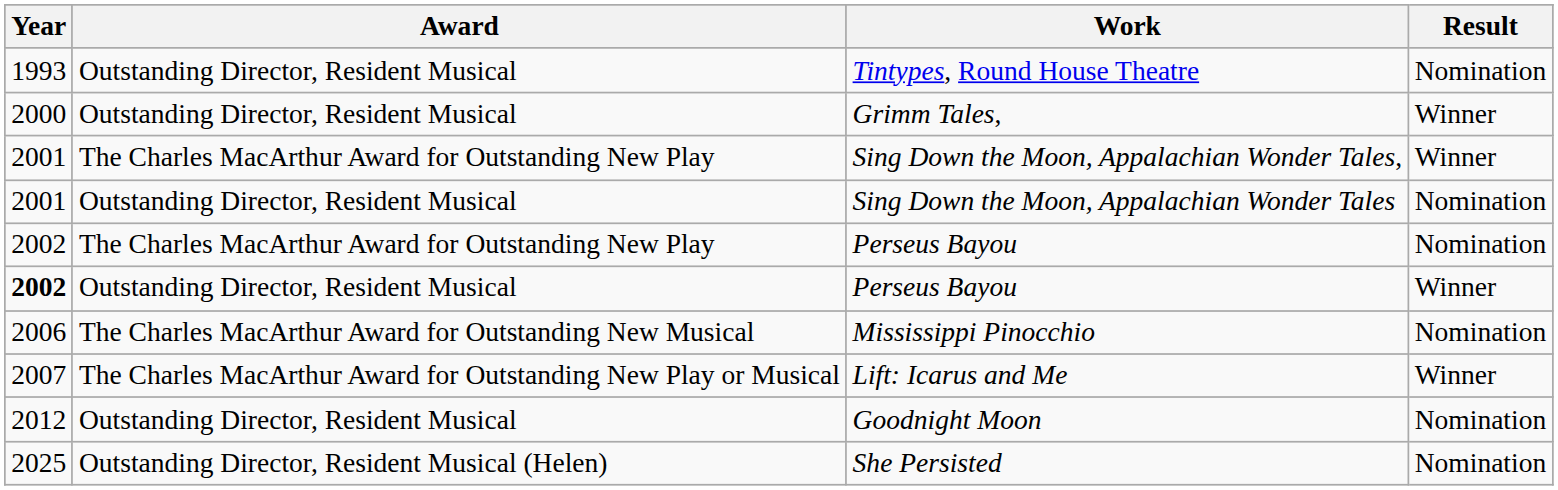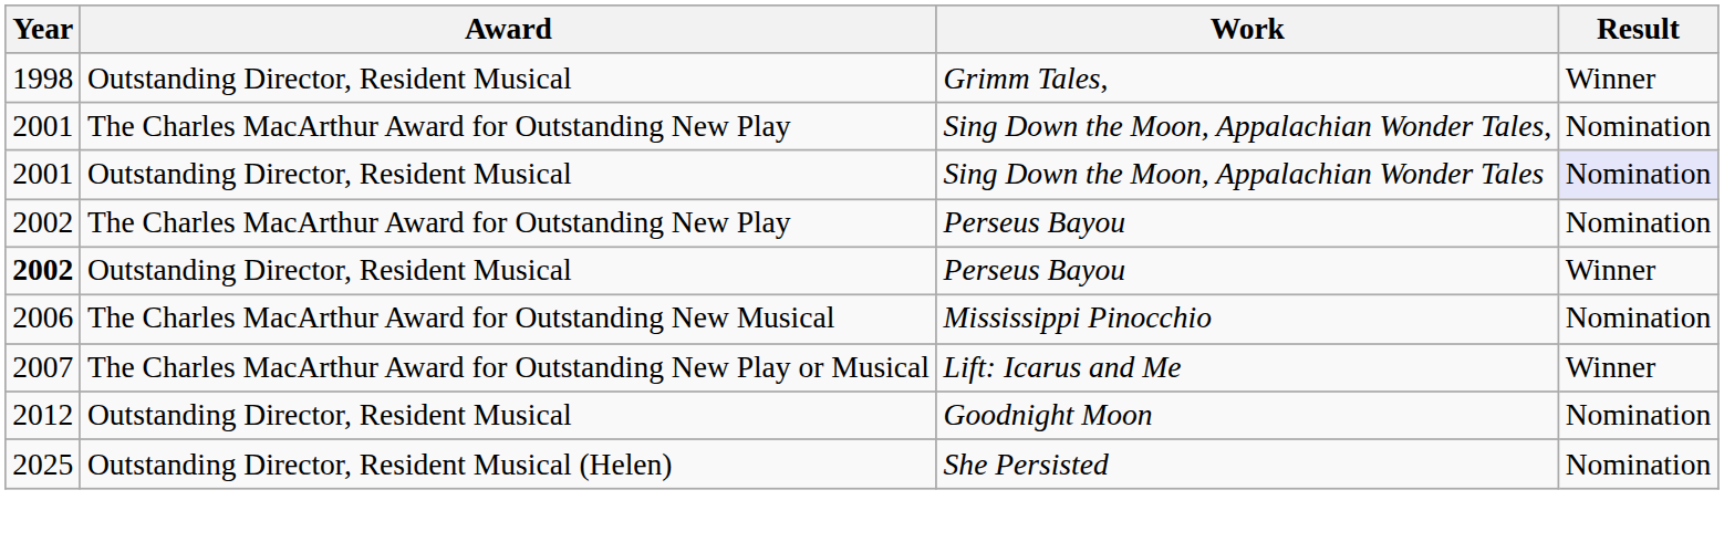 <table class="wikitable sortable">
 <tr>
 <th scope="col">Year</th>
 <th scope="col">Award</th>
 <th scope="col">Work</th>
 <th scope="col">Result</th>
 </tr>
 <tr>
-<td>1993</td>
-<td>Outstanding Director, Resident Musical</td>
-<td><em><a href='#'>Tintypes</a></em>, <a href='#'>Round House Theatre</a></td>
-<td>Nomination</td>
-</tr>
-<tr>
-<td>2000</td>
+<td>1998</td>
 <td>Outstanding Director, Resident Musical</td>
 <td><em>Grimm  Tales</em>,</td>
 <td>Winner</td>
 </tr>
 <tr>
 <td>2001</td>
 <td>The Charles MacArthur Award for Outstanding New Play</td>
 <td><em>Sing Down the Moon, Appalachian Wonder Tales</em>,</td>
-<td>Winner</td>
+<td>Nomination</td>
 </tr>
 <tr>
 <td>2001</td>
 <td>Outstanding Director, Resident Musical</td>
 <td><em>Sing Down the Moon, Appalachian Wonder Tales</em></td>
-<td>Nomination</td>
+<td style="background: lavender;">Nomination</td>
 </tr>
 <tr>
 <td>2002</td>
 <td>The Charles MacArthur Award for Outstanding New Play</td>
 <td><em>Perseus Bayou</em></td>
 <td>Nomination</td>
 </tr>
 <tr>
 <td><strong>2002</strong></td>
 <td>Outstanding Director, Resident Musical</td>
 <td><em>Perseus Bayou</em></td>
 <td>Winner</td>
 </tr>
 <tr>
 <td>2006</td>
 <td>The Charles MacArthur Award for Outstanding New Musical</td>
 <td><em>Mississippi Pinocchio</em></td>
 <td>Nomination</td>
 </tr>
 <tr>
 <td>2007</td>
 <td>The Charles MacArthur Award for Outstanding New Play or Musical</td>
 <td><em>Lift: Icarus and Me</em></td>
 <td>Winner</td>
 </tr>
 <tr>
 <td>2012</td>
 <td>Outstanding Director, Resident Musical</td>
 <td><em>Goodnight Moon</em></td>
 <td>Nomination</td>
 </tr>
 <tr>
 <td>2025</td>
 <td>Outstanding Director, Resident Musical (Helen)</td>
 <td><em>She Persisted</em></td>
 <td>Nomination</td>
 </tr>
 </table>
